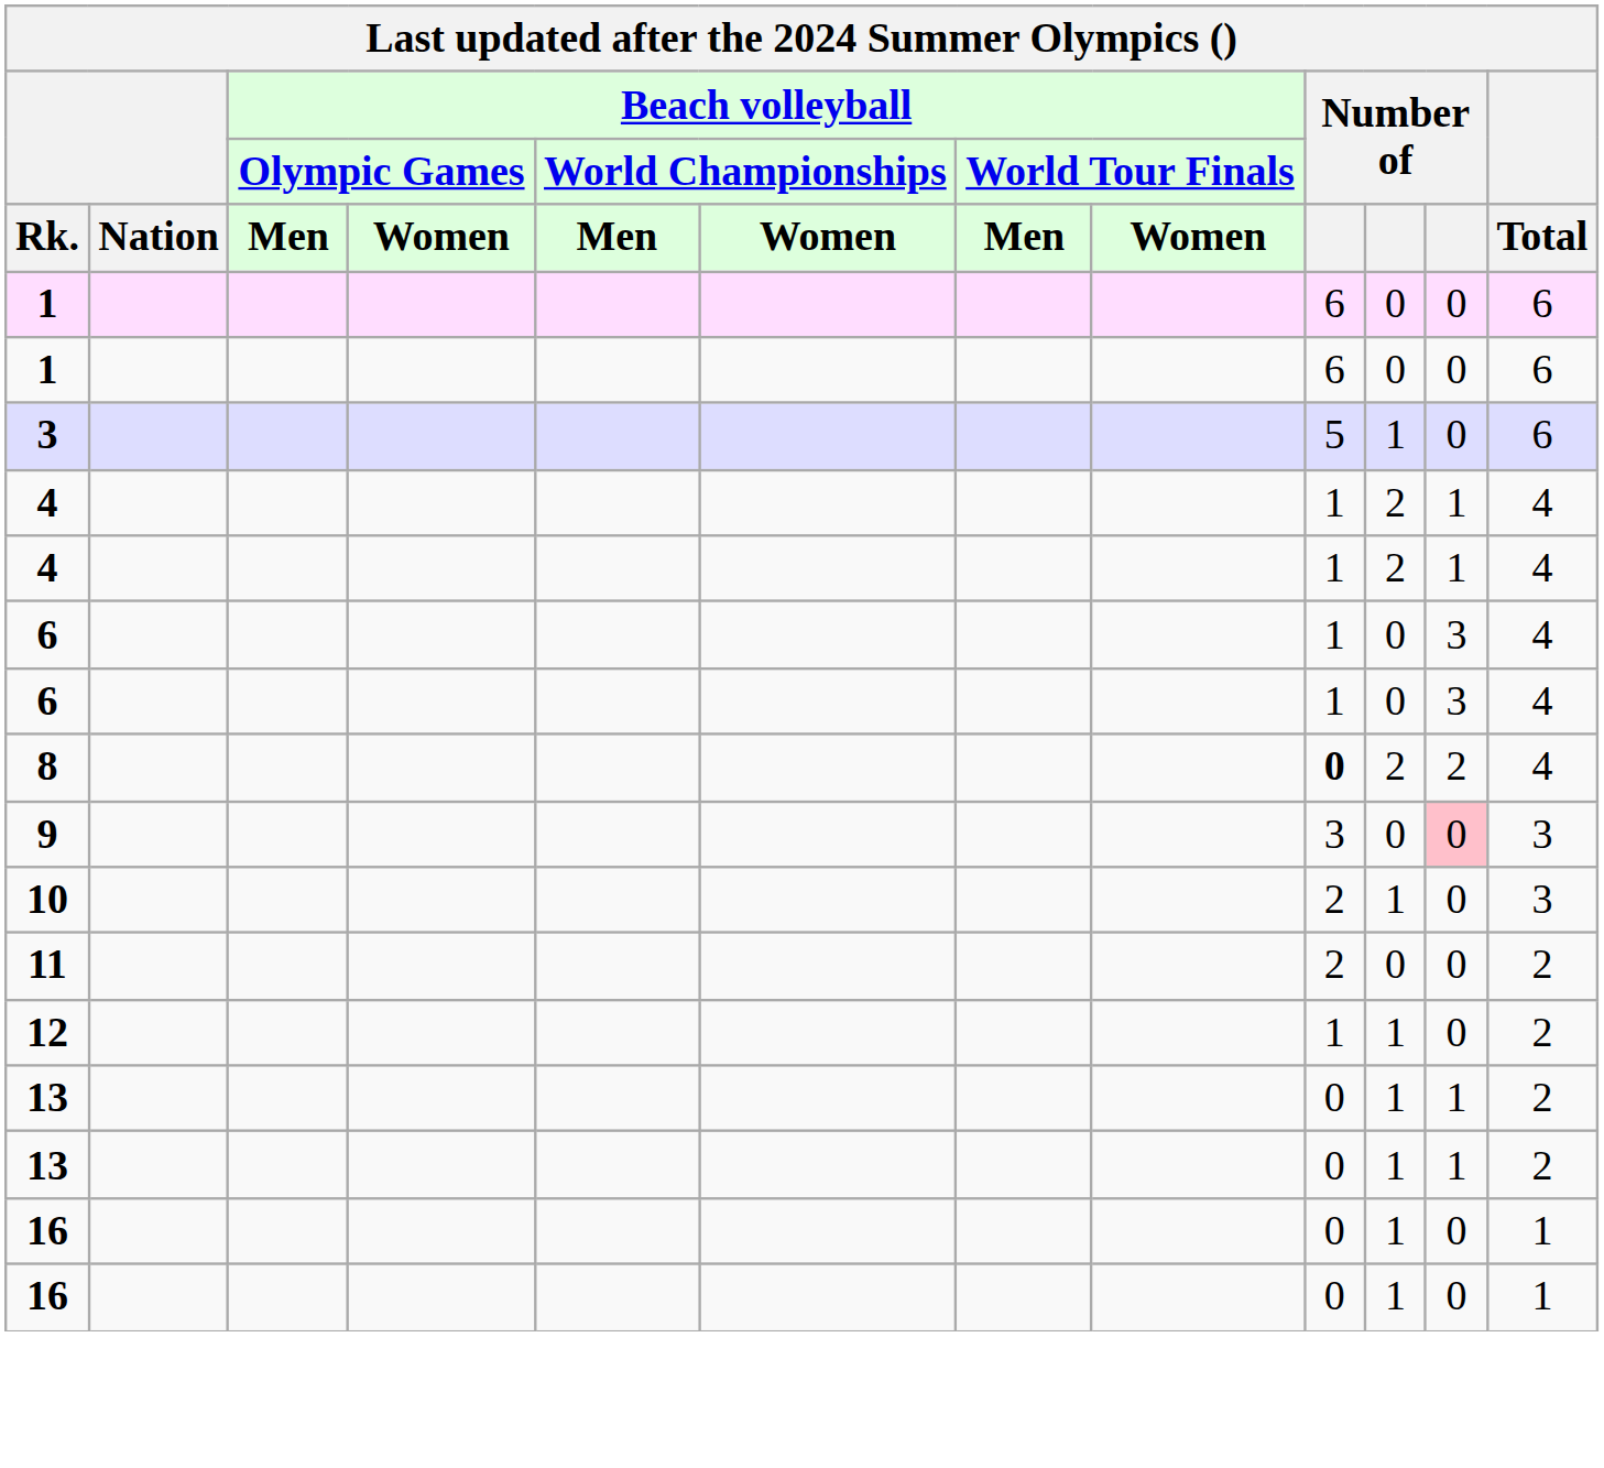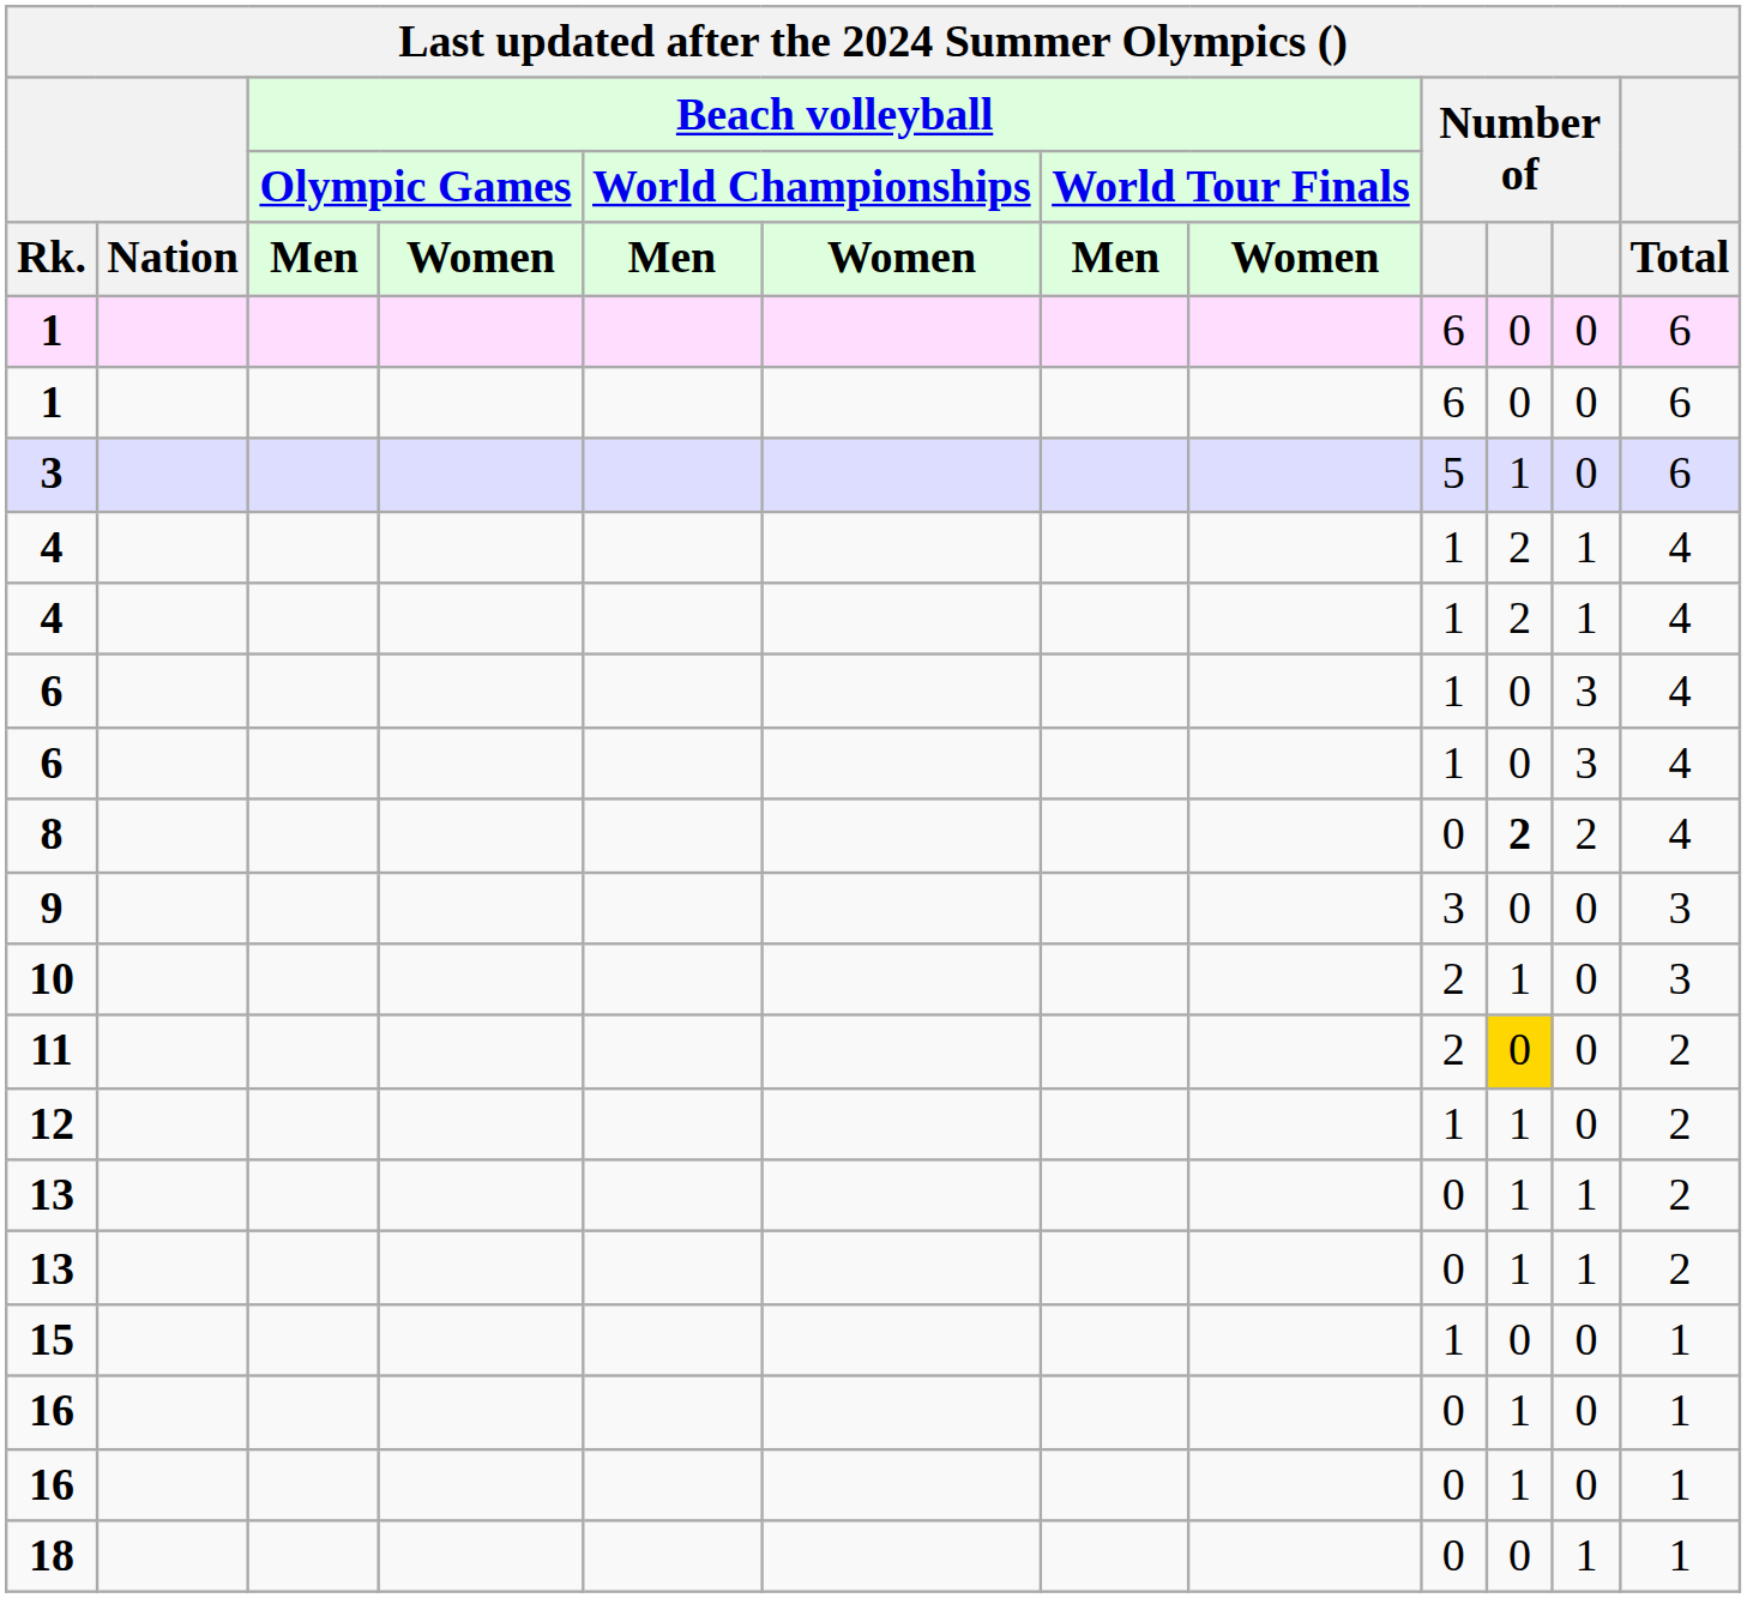 <table class="wikitable" style="margin-top:0em; text-align:center; font-size:100%;">
 <tr>
 <th colspan="12">Last updated after the 2024 Summer Olympics ()</th>
 </tr>
 <tr>
 <th rowspan="2" colspan="2"></th>
 <th colspan="6" style="background:#dfd;"><a href='#'>Beach volleyball</a></th>
 <th rowspan="2" colspan="3">Number of</th>
 <th rowspan="2"></th>
 </tr>
 <tr>
 <th colspan="2" style="background:#dfd;"><a href='#'>Olympic Games</a></th>
 <th colspan="2" style="background:#dfd;"><a href='#'>World Championships</a></th>
 <th colspan="2" style="background:#dfd;"><a href='#'>World Tour Finals</a></th>
 </tr>
 <tr>
 <th style="width:1em;">Rk.</th>
 <th>Nation</th>
 <th style="background:#dfd;">Men</th>
 <th style="background:#dfd;">Women</th>
 <th style="background:#dfd;">Men</th>
 <th style="background:#dfd;">Women</th>
 <th style="background:#dfd;">Men</th>
 <th style="background:#dfd;">Women</th>
 <th style="width:1em;"></th>
 <th style="width:1em;"></th>
 <th style="width:1em;"></th>
 <th style="width:1em;">Total</th>
 </tr>
 <tr style="background: #fdf;">
 <td><strong>1</strong></td>
 <td style="text-align:left;"></td>
 <td></td>
 <td></td>
 <td></td>
 <td></td>
 <td></td>
 <td></td>
 <td>6</td>
 <td>0</td>
 <td>0</td>
 <td>6</td>
 </tr>
 <tr>
 <td><strong>1</strong></td>
 <td style="text-align:left;"></td>
 <td></td>
 <td></td>
 <td></td>
 <td></td>
 <td></td>
 <td></td>
 <td>6</td>
 <td>0</td>
 <td>0</td>
 <td>6</td>
 </tr>
 <tr style="background: #ddf;">
 <td><strong>3</strong></td>
 <td style="text-align:left;"></td>
 <td></td>
 <td></td>
 <td></td>
 <td></td>
 <td></td>
 <td></td>
 <td>5</td>
 <td>1</td>
 <td>0</td>
 <td>6</td>
 </tr>
 <tr>
 <td><strong>4</strong></td>
 <td style="text-align:left;"></td>
 <td></td>
 <td></td>
 <td></td>
 <td></td>
 <td></td>
 <td></td>
 <td>1</td>
 <td>2</td>
 <td>1</td>
 <td>4</td>
 </tr>
 <tr>
 <td><strong>4</strong></td>
 <td style="text-align:left;"></td>
 <td></td>
 <td></td>
 <td></td>
 <td></td>
 <td></td>
 <td></td>
 <td>1</td>
 <td>2</td>
 <td>1</td>
 <td>4</td>
 </tr>
 <tr>
 <td><strong>6</strong></td>
 <td style="text-align:left;"></td>
 <td></td>
 <td></td>
 <td></td>
 <td></td>
 <td></td>
 <td></td>
 <td>1</td>
 <td>0</td>
 <td>3</td>
 <td>4</td>
 </tr>
 <tr>
 <td><strong>6</strong></td>
 <td style="text-align:left;"></td>
 <td></td>
 <td></td>
 <td></td>
 <td></td>
 <td></td>
 <td></td>
 <td>1</td>
 <td>0</td>
 <td>3</td>
 <td>4</td>
 </tr>
 <tr>
 <td><strong>8</strong></td>
 <td style="text-align:left;"></td>
 <td></td>
 <td></td>
 <td></td>
 <td></td>
 <td></td>
 <td></td>
-<td><strong>0</strong></td>
-<td>2</td>
+<td>0</td>
+<td><strong>2</strong></td>
 <td>2</td>
 <td>4</td>
 </tr>
 <tr>
 <td><strong>9</strong></td>
 <td style="text-align:left;"></td>
 <td></td>
 <td></td>
 <td></td>
 <td></td>
 <td></td>
 <td></td>
 <td>3</td>
 <td>0</td>
-<td style="background: pink;">0</td>
+<td>0</td>
 <td>3</td>
 </tr>
 <tr>
 <td><strong>10</strong></td>
 <td style="text-align:left;"></td>
 <td></td>
 <td></td>
 <td></td>
 <td></td>
 <td></td>
 <td></td>
 <td>2</td>
 <td>1</td>
 <td>0</td>
 <td>3</td>
 </tr>
 <tr>
 <td><strong>11</strong></td>
 <td style="text-align:left;"></td>
 <td></td>
 <td></td>
 <td></td>
 <td></td>
 <td></td>
 <td></td>
 <td>2</td>
-<td>0</td>
+<td style="background: gold;">0</td>
 <td>0</td>
 <td>2</td>
 </tr>
 <tr>
 <td><strong>12</strong></td>
 <td style="text-align:left;"></td>
 <td></td>
 <td></td>
 <td></td>
 <td></td>
 <td></td>
 <td></td>
 <td>1</td>
 <td>1</td>
 <td>0</td>
 <td>2</td>
 </tr>
 <tr>
 <td><strong>13</strong></td>
 <td style="text-align:left;"></td>
 <td></td>
 <td></td>
 <td></td>
 <td></td>
 <td></td>
 <td></td>
 <td>0</td>
 <td>1</td>
 <td>1</td>
 <td>2</td>
 </tr>
 <tr>
 <td><strong>13</strong></td>
 <td style="text-align:left;"></td>
 <td></td>
 <td></td>
 <td></td>
 <td></td>
 <td></td>
 <td></td>
 <td>0</td>
 <td>1</td>
 <td>1</td>
 <td>2</td>
 </tr>
 <tr>
+<td><strong>15</strong></td>
+<td style="text-align:left;"></td>
+<td></td>
+<td></td>
+<td></td>
+<td></td>
+<td></td>
+<td></td>
+<td>1</td>
+<td>0</td>
+<td>0</td>
+<td>1</td>
+</tr>
+<tr>
 <td><strong>16</strong></td>
 <td style="text-align:left;"></td>
 <td></td>
 <td></td>
 <td></td>
 <td></td>
 <td></td>
 <td></td>
 <td>0</td>
 <td>1</td>
 <td>0</td>
 <td>1</td>
 </tr>
 <tr>
 <td><strong>16</strong></td>
 <td style="text-align:left;"></td>
 <td></td>
 <td></td>
 <td></td>
 <td></td>
 <td></td>
 <td></td>
 <td>0</td>
 <td>1</td>
 <td>0</td>
 <td>1</td>
 </tr>
+<tr>
+<td><strong>18</strong></td>
+<td style="text-align:left;"></td>
+<td></td>
+<td></td>
+<td></td>
+<td></td>
+<td></td>
+<td></td>
+<td>0</td>
+<td>0</td>
+<td>1</td>
+<td>1</td>
+</tr>
 </table>
